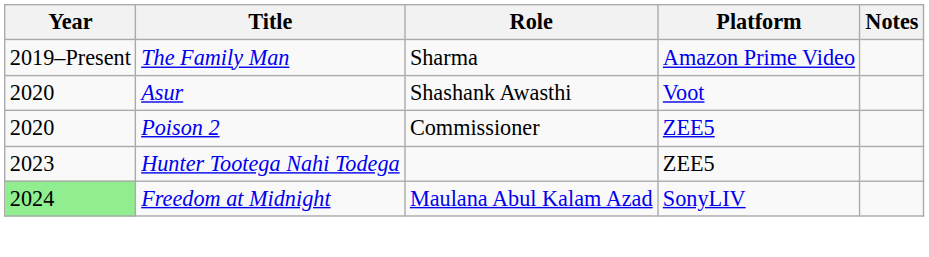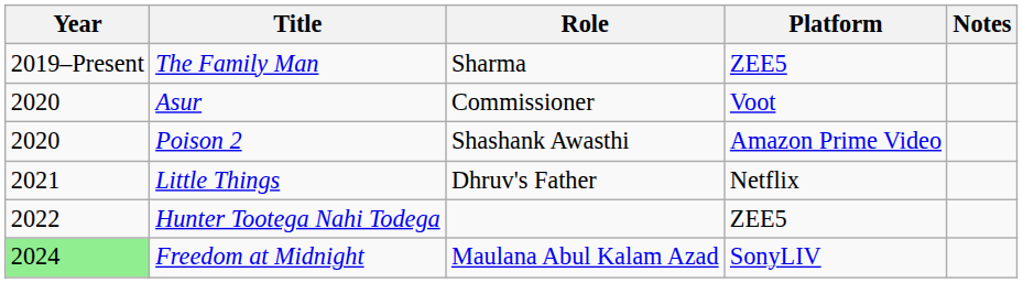 <table class="wikitable plainrowheaders sortable">
 <tr>
 <th scope="col">Year</th>
 <th scope="col">Title</th>
 <th scope="col">Role</th>
 <th scope="col">Platform</th>
 <th scope="col" class="unsortable">Notes</th>
 </tr>
 <tr>
 <td>2019–Present</td>
 <td><em><a href='#'>The Family Man</a></em></td>
 <td>Sharma</td>
-<td><a href='#'>Amazon Prime Video</a></td>
+<td><a href='#'>ZEE5</a></td>
 <td></td>
 </tr>
 <tr>
 <td>2020</td>
 <td><em><a href='#'>Asur</a></em></td>
-<td>Shashank Awasthi</td>
+<td>Commissioner</td>
 <td><a href='#'>Voot</a></td>
 <td></td>
 </tr>
 <tr>
 <td>2020</td>
 <td><em><a href='#'>Poison 2</a></em></td>
-<td>Commissioner</td>
-<td><a href='#'>ZEE5</a></td>
+<td>Shashank Awasthi</td>
+<td><a href='#'>Amazon Prime Video</a></td>
 <td></td>
 </tr>
 <tr>
-<td>2023</td>
+<td>2021</td>
+<td><em><a href='#'>Little Things</a></em></td>
+<td>Dhruv's Father</td>
+<td>Netflix</td>
+<td></td>
+</tr>
+<tr>
+<td>2022</td>
 <td><em><a href='#'>Hunter Tootega Nahi Todega</a></em></td>
 <td></td>
 <td>ZEE5</td>
 <td></td>
 </tr>
 <tr>
 <td style="background: lightgreen;">2024</td>
 <td><em><a href='#'>Freedom at Midnight</a></em></td>
 <td><a href='#'>Maulana Abul Kalam Azad</a></td>
 <td><a href='#'>SonyLIV</a></td>
 </tr>
 </table>
